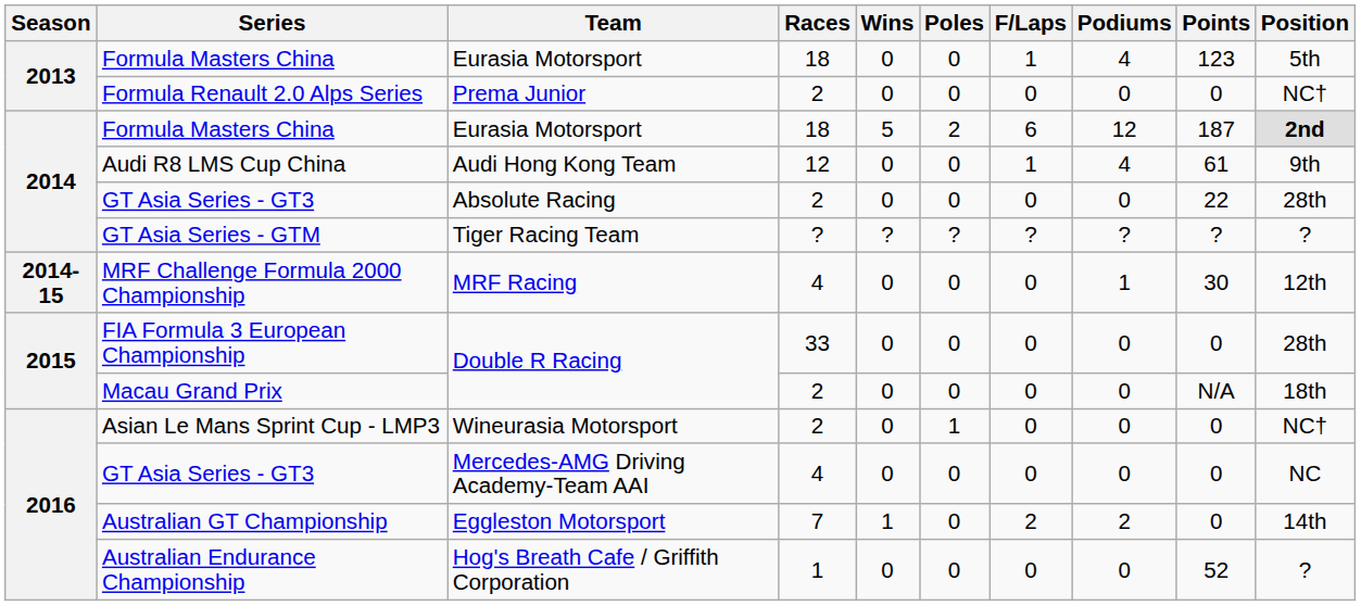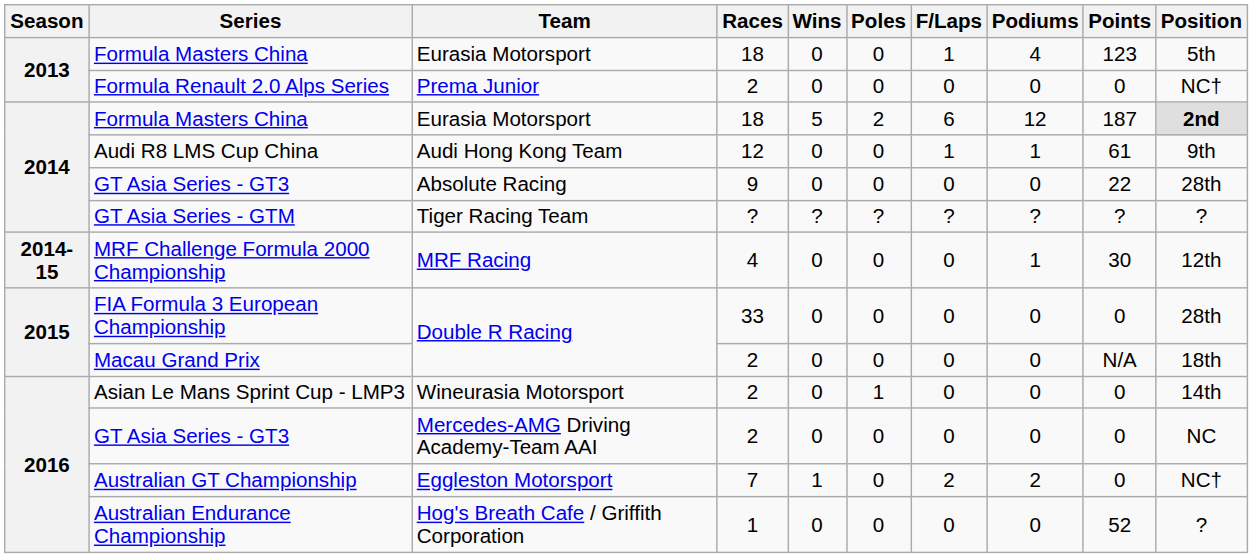 <table class="wikitable" style="font-size: 90%; text-align:center">
 <tr>
 <th>Season</th>
 <th>Series</th>
 <th>Team</th>
 <th>Races</th>
 <th>Wins</th>
 <th>Poles</th>
 <th>F/Laps</th>
 <th>Podiums</th>
 <th>Points</th>
 <th>Position</th>
 </tr>
 <tr>
 <th rowspan="2">2013</th>
 <td align=left><a href='#'>Formula Masters China</a></td>
 <td align=left>Eurasia Motorsport</td>
 <td>18</td>
 <td>0</td>
 <td>0</td>
 <td>1</td>
 <td>4</td>
 <td>123</td>
 <td>5th</td>
 </tr>
 <tr>
 <td align=left><a href='#'>Formula Renault 2.0 Alps Series</a></td>
 <td align=left><a href='#'>Prema Junior</a></td>
 <td>2</td>
 <td>0</td>
 <td>0</td>
 <td>0</td>
 <td>0</td>
 <td>0</td>
 <td>NC†</td>
 </tr>
 <tr>
 <th rowspan="4">2014</th>
 <td align=left><a href='#'>Formula Masters China</a></td>
 <td align=left>Eurasia Motorsport</td>
 <td>18</td>
 <td>5</td>
 <td>2</td>
 <td>6</td>
 <td>12</td>
 <td>187</td>
 <td style="background:#DFDFDF;"><strong>2nd</strong></td>
 </tr>
 <tr>
 <td align=left>Audi R8 LMS Cup China</td>
 <td align=left>Audi Hong Kong Team</td>
 <td>12</td>
 <td>0</td>
 <td>0</td>
 <td>1</td>
-<td>4</td>
+<td>1</td>
 <td>61</td>
 <td>9th</td>
 </tr>
 <tr>
 <td align=left><a href='#'>GT Asia Series - GT3</a></td>
 <td align=left>Absolute Racing</td>
-<td>2</td>
+<td>9</td>
 <td>0</td>
 <td>0</td>
 <td>0</td>
 <td>0</td>
 <td>22</td>
 <td>28th</td>
 </tr>
 <tr>
 <td align=left><a href='#'>GT Asia Series - GTM</a></td>
 <td align=left>Tiger Racing Team</td>
 <td>?</td>
 <td>?</td>
 <td>?</td>
 <td>?</td>
 <td>?</td>
 <td>?</td>
 <td>?</td>
 </tr>
 <tr>
 <th>2014-15</th>
 <td align=left><a href='#'>MRF Challenge Formula 2000 Championship</a></td>
 <td align=left><a href='#'>MRF Racing</a></td>
 <td>4</td>
 <td>0</td>
 <td>0</td>
 <td>0</td>
 <td>1</td>
 <td>30</td>
 <td>12th</td>
 </tr>
 <tr>
 <th rowspan="2">2015</th>
 <td align=left><a href='#'>FIA Formula 3 European Championship</a></td>
 <td rowspan="2" align=left><a href='#'>Double R Racing</a></td>
 <td>33</td>
 <td>0</td>
 <td>0</td>
 <td>0</td>
 <td>0</td>
 <td>0</td>
 <td>28th</td>
 </tr>
 <tr>
 <td align=left><a href='#'>Macau Grand Prix</a></td>
 <td>2</td>
 <td>0</td>
 <td>0</td>
 <td>0</td>
 <td>0</td>
 <td>N/A</td>
 <td>18th</td>
 </tr>
 <tr>
 <th rowspan="4">2016</th>
 <td align=left>Asian Le Mans Sprint Cup - LMP3</td>
 <td align=left>Wineurasia Motorsport</td>
 <td>2</td>
 <td>0</td>
 <td>1</td>
 <td>0</td>
 <td>0</td>
 <td>0</td>
-<td>NC†</td>
+<td>14th</td>
 </tr>
 <tr>
 <td align=left><a href='#'>GT Asia Series - GT3</a></td>
 <td align=left><a href='#'>Mercedes-AMG</a> Driving Academy-Team AAI</td>
-<td>4</td>
+<td>2</td>
 <td>0</td>
 <td>0</td>
 <td>0</td>
 <td>0</td>
 <td>0</td>
 <td>NC</td>
 </tr>
 <tr>
 <td align=left><a href='#'>Australian GT Championship</a></td>
 <td align=left><a href='#'>Eggleston Motorsport</a></td>
 <td>7</td>
 <td>1</td>
 <td>0</td>
 <td>2</td>
 <td>2</td>
 <td>0</td>
-<td>14th</td>
+<td>NC†</td>
 </tr>
 <tr>
 <td align=left><a href='#'>Australian Endurance Championship</a></td>
 <td align=left><a href='#'>Hog's Breath Cafe</a> / Griffith Corporation</td>
 <td>1</td>
 <td>0</td>
 <td>0</td>
 <td>0</td>
 <td>0</td>
 <td>52</td>
 <td>?</td>
 </tr>
 </table>
